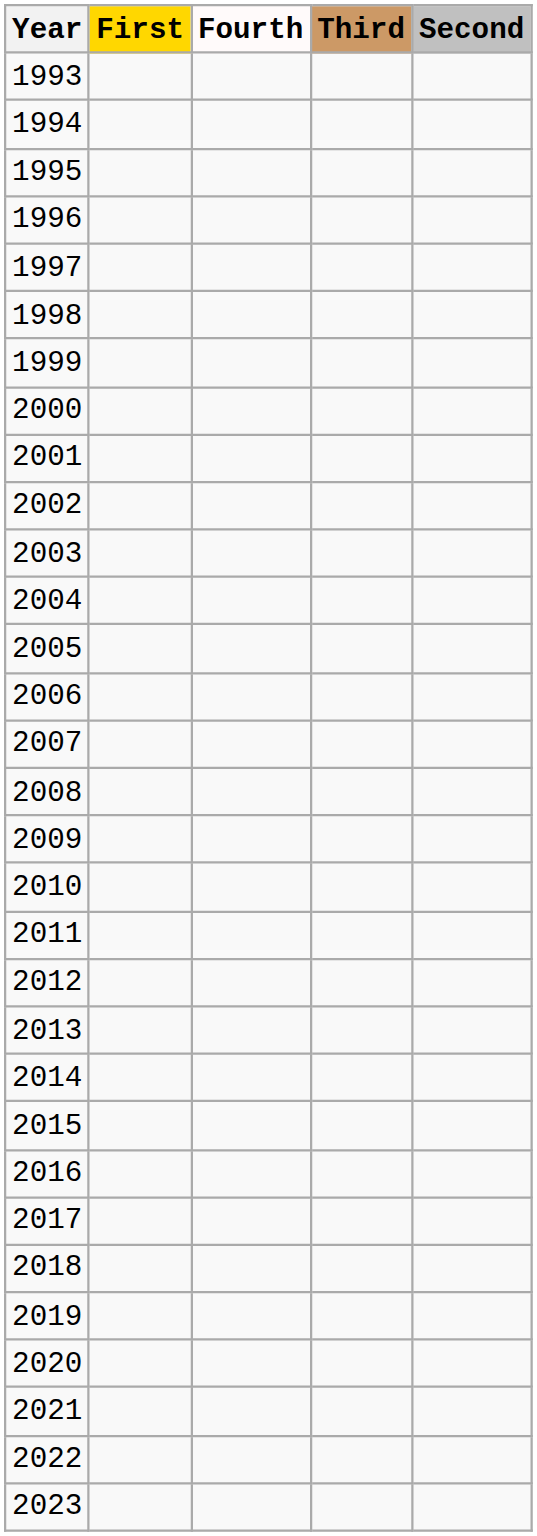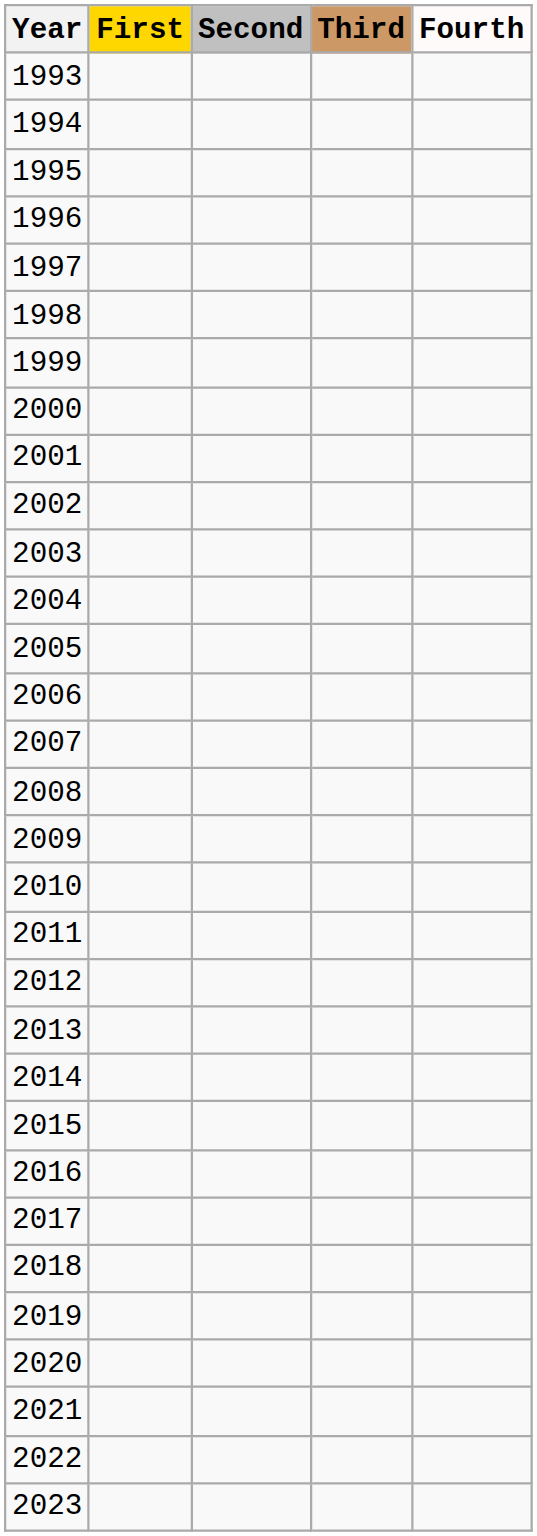 <table class="wikitable">
 <tr>
 <th>Year</th>
 <th style="background-color:gold;">First</th>
+<th style="background-color:silver;">Second</th>
+<th style="background-color:#c96;">Third</th>
 <th style="background-color:snow;">Fourth</th>
-<th style="background-color:#c96;">Third</th>
-<th style="background-color:silver;">Second</th>
 </tr>
 <tr>
 <td>1993</td>
 <td></td>
 <td></td>
 <td></td>
 <td></td>
 </tr>
 <tr>
 <td>1994</td>
 <td></td>
 <td></td>
 <td></td>
 <td></td>
 </tr>
 <tr>
 <td>1995</td>
 <td></td>
 <td></td>
 <td></td>
 <td></td>
 </tr>
 <tr>
 <td>1996</td>
 <td></td>
 <td></td>
 <td></td>
 <td></td>
 </tr>
 <tr>
 <td>1997</td>
 <td></td>
 <td></td>
 <td></td>
 <td></td>
 </tr>
 <tr>
 <td>1998</td>
 <td></td>
 <td></td>
 <td></td>
 <td></td>
 </tr>
 <tr>
 <td>1999</td>
 <td></td>
 <td></td>
 <td></td>
 <td></td>
 </tr>
 <tr>
 <td>2000</td>
 <td></td>
 <td></td>
 <td></td>
 <td></td>
 </tr>
 <tr>
 <td>2001</td>
 <td></td>
 <td></td>
 <td></td>
 <td></td>
 </tr>
 <tr>
 <td>2002</td>
 <td></td>
 <td></td>
 <td></td>
 <td></td>
 </tr>
 <tr>
 <td>2003</td>
 <td></td>
 <td></td>
 <td></td>
 <td></td>
 </tr>
 <tr>
 <td>2004</td>
 <td></td>
 <td></td>
 <td></td>
 <td></td>
 </tr>
 <tr>
 <td>2005</td>
 <td></td>
 <td></td>
 <td></td>
 <td></td>
 </tr>
 <tr>
 <td>2006</td>
 <td></td>
 <td></td>
 <td></td>
 <td></td>
 </tr>
 <tr>
 <td>2007</td>
 <td></td>
 <td></td>
 <td></td>
 <td></td>
 </tr>
 <tr>
 <td>2008</td>
 <td></td>
 <td></td>
 <td></td>
 <td></td>
 </tr>
 <tr>
 <td>2009</td>
 <td></td>
 <td></td>
 <td></td>
 <td></td>
 </tr>
 <tr>
 <td>2010</td>
 <td></td>
 <td></td>
 <td></td>
 <td></td>
 </tr>
 <tr>
 <td>2011</td>
 <td></td>
 <td></td>
 <td></td>
 <td></td>
 </tr>
 <tr>
 <td>2012</td>
 <td></td>
 <td></td>
 <td></td>
 <td></td>
 </tr>
 <tr>
 <td>2013</td>
 <td></td>
 <td></td>
 <td></td>
 <td></td>
 </tr>
 <tr>
 <td>2014</td>
 <td></td>
 <td></td>
 <td></td>
 <td></td>
 </tr>
 <tr>
 <td>2015</td>
 <td></td>
 <td></td>
 <td></td>
 <td></td>
 </tr>
 <tr>
 <td>2016</td>
 <td></td>
 <td></td>
 <td></td>
 <td></td>
 </tr>
 <tr>
 <td>2017</td>
 <td></td>
 <td></td>
 <td></td>
 <td></td>
 </tr>
 <tr>
 <td>2018</td>
 <td></td>
 <td></td>
 <td></td>
 <td></td>
 </tr>
 <tr>
 <td>2019</td>
 <td></td>
 <td></td>
 <td></td>
 <td></td>
 </tr>
 <tr>
 <td>2020</td>
 <td></td>
 <td></td>
 <td></td>
 <td></td>
 </tr>
 <tr>
 <td>2021</td>
 <td></td>
 <td></td>
 <td></td>
 <td></td>
 </tr>
 <tr>
 <td>2022</td>
 <td></td>
 <td></td>
 <td></td>
 <td></td>
 </tr>
 <tr>
 <td>2023</td>
 <td></td>
 <td></td>
 <td></td>
 <td></td>
 </tr>
 </table>
